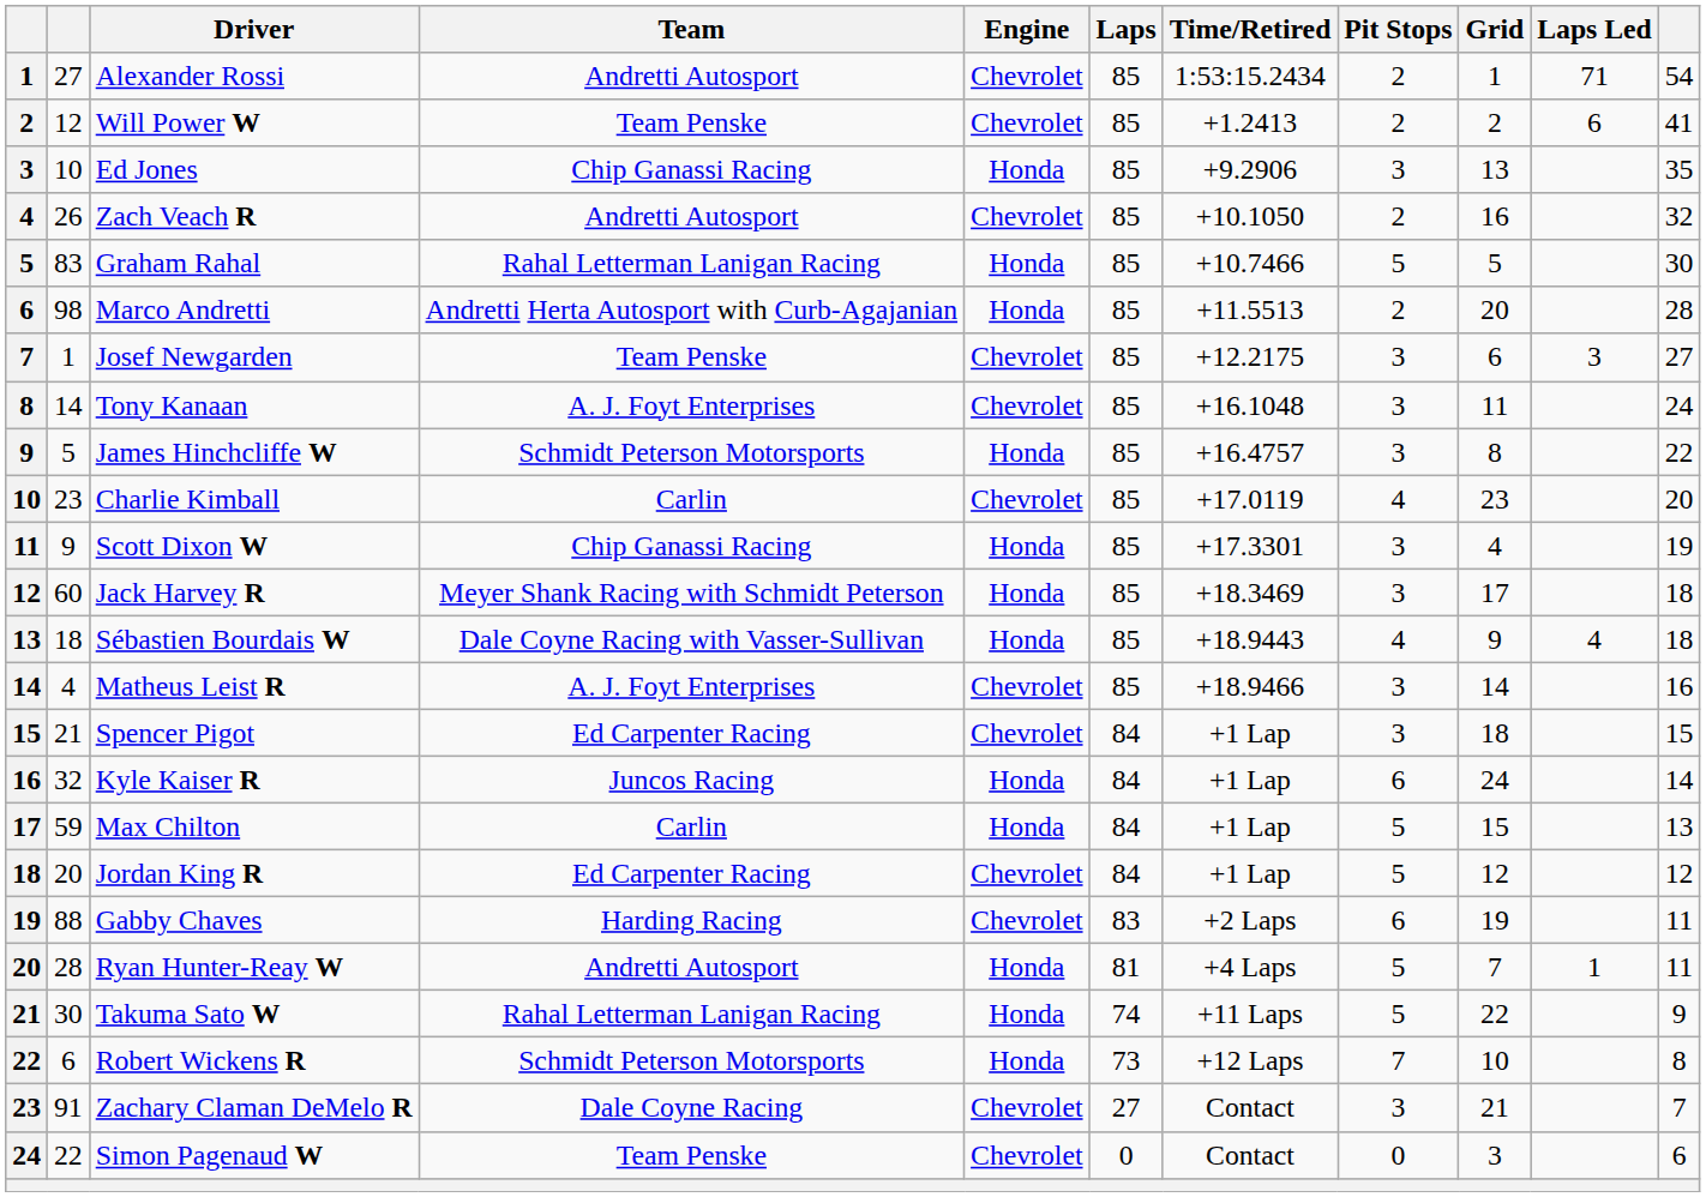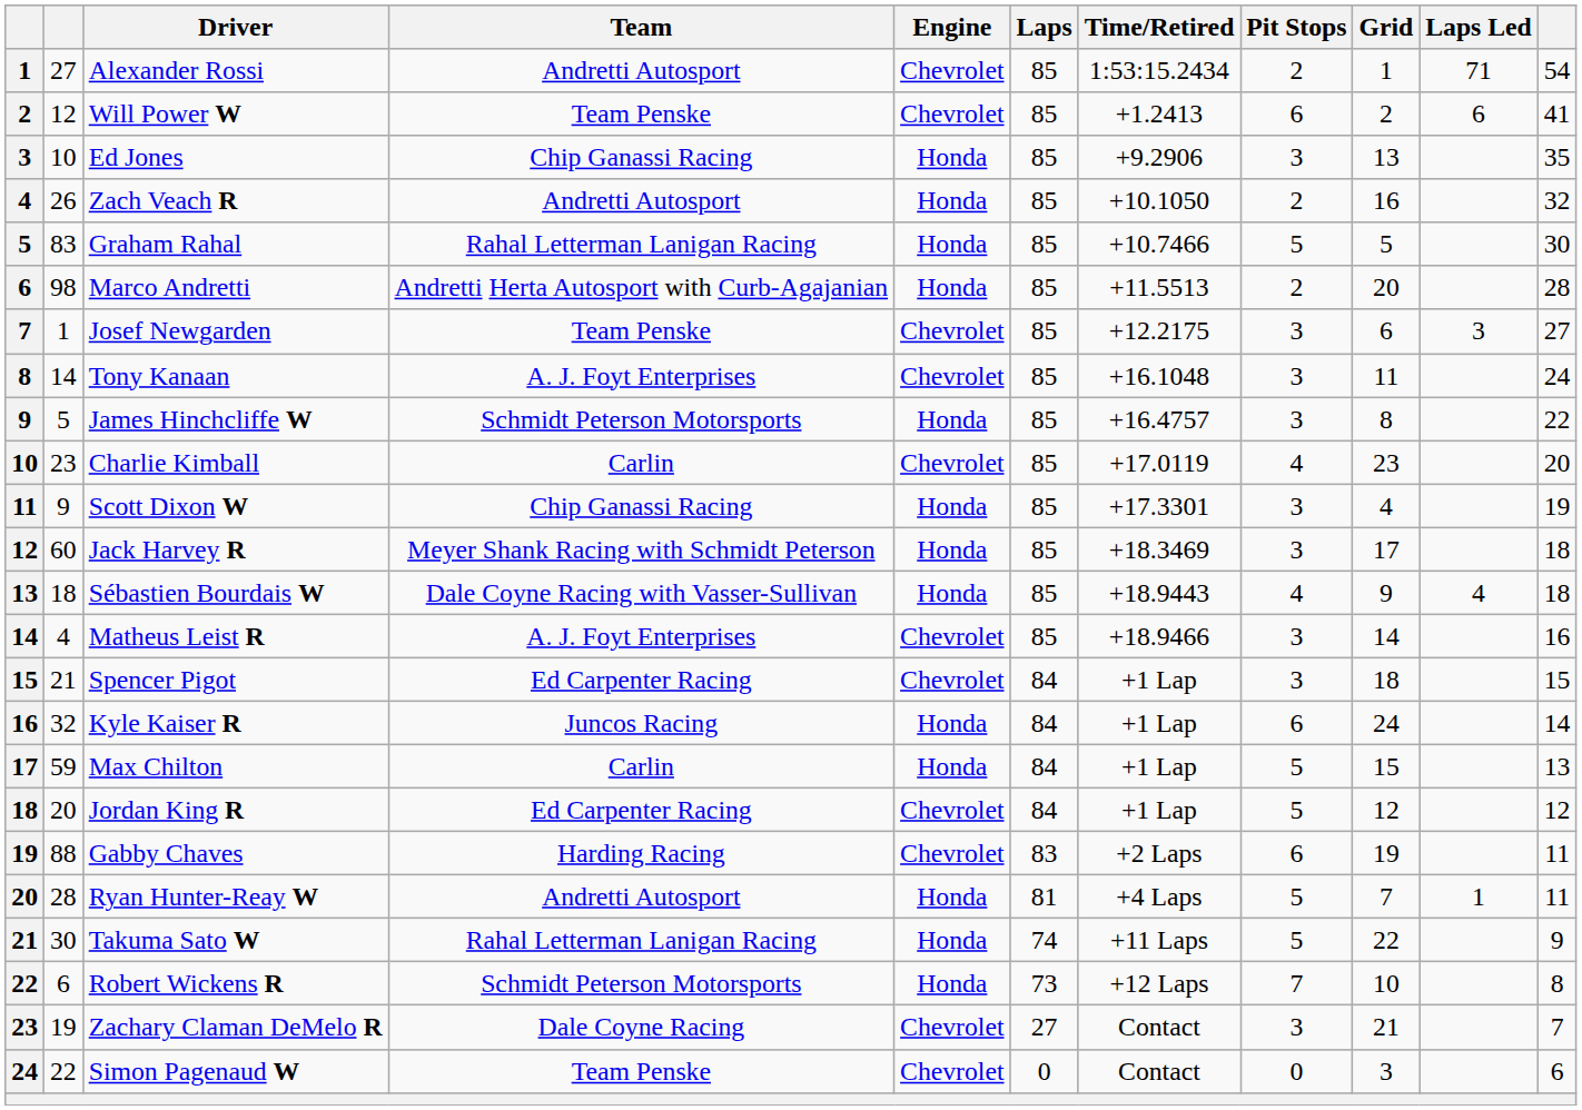 <table class="wikitable" style="text-align:center; font-size: 95%;">
 <tr>
 <th></th>
 <th></th>
 <th>Driver</th>
 <th>Team</th>
 <th>Engine</th>
 <th>Laps</th>
 <th>Time/Retired</th>
 <th>Pit Stops</th>
 <th>Grid</th>
 <th>Laps Led</th>
 <th></th>
 </tr>
 <tr>
 <th>1</th>
 <td>27</td>
 <td align="left"> <a href='#'>Alexander Rossi</a></td>
 <td><a href='#'>Andretti Autosport</a></td>
 <td><a href='#'>Chevrolet</a></td>
 <td>85</td>
 <td>1:53:15.2434</td>
 <td>2</td>
 <td>1</td>
 <td>71</td>
 <td>54</td>
 </tr>
 <tr>
 <th>2</th>
 <td>12</td>
 <td align="left"> <a href='#'>Will Power</a> <strong><span>W</span></strong></td>
 <td><a href='#'>Team Penske</a></td>
 <td><a href='#'>Chevrolet</a></td>
 <td>85</td>
 <td>+1.2413</td>
-<td>2</td>
+<td>6</td>
 <td>2</td>
 <td>6</td>
 <td>41</td>
 </tr>
 <tr>
 <th>3</th>
 <td>10</td>
 <td align="left"> <a href='#'>Ed Jones</a></td>
 <td><a href='#'>Chip Ganassi Racing</a></td>
 <td><a href='#'>Honda</a></td>
 <td>85</td>
 <td>+9.2906</td>
 <td>3</td>
 <td>13</td>
 <td></td>
 <td>35</td>
 </tr>
 <tr>
 <th>4</th>
 <td>26</td>
 <td align="left"> <a href='#'>Zach Veach</a> <strong><span>R</span></strong></td>
 <td><a href='#'>Andretti Autosport</a></td>
-<td><a href='#'>Chevrolet</a></td>
+<td><a href='#'>Honda</a></td>
 <td>85</td>
 <td>+10.1050</td>
 <td>2</td>
 <td>16</td>
 <td></td>
 <td>32</td>
 </tr>
 <tr>
 <th>5</th>
 <td>83</td>
 <td align="left"> <a href='#'>Graham Rahal</a></td>
 <td><a href='#'>Rahal Letterman Lanigan Racing</a></td>
 <td><a href='#'>Honda</a></td>
 <td>85</td>
 <td>+10.7466</td>
 <td>5</td>
 <td>5</td>
 <td></td>
 <td>30</td>
 </tr>
 <tr>
 <th>6</th>
 <td>98</td>
 <td align="left"> <a href='#'>Marco Andretti</a></td>
 <td><a href='#'>Andretti</a> <a href='#'>Herta Autosport</a> with <a href='#'>Curb-Agajanian</a></td>
 <td><a href='#'>Honda</a></td>
 <td>85</td>
 <td>+11.5513</td>
 <td>2</td>
 <td>20</td>
 <td></td>
 <td>28</td>
 </tr>
 <tr>
 <th>7</th>
 <td>1</td>
 <td align="left"> <a href='#'>Josef Newgarden</a></td>
 <td><a href='#'>Team Penske</a></td>
 <td><a href='#'>Chevrolet</a></td>
 <td>85</td>
 <td>+12.2175</td>
 <td>3</td>
 <td>6</td>
 <td>3</td>
 <td>27</td>
 </tr>
 <tr>
 <th>8</th>
 <td>14</td>
 <td align="left"> <a href='#'>Tony Kanaan</a></td>
 <td><a href='#'>A. J. Foyt Enterprises</a></td>
 <td><a href='#'>Chevrolet</a></td>
 <td>85</td>
 <td>+16.1048</td>
 <td>3</td>
 <td>11</td>
 <td></td>
 <td>24</td>
 </tr>
 <tr>
 <th>9</th>
 <td>5</td>
 <td align="left"> <a href='#'>James Hinchcliffe</a> <strong><span>W</span></strong></td>
 <td><a href='#'>Schmidt Peterson Motorsports</a></td>
 <td><a href='#'>Honda</a></td>
 <td>85</td>
 <td>+16.4757</td>
 <td>3</td>
 <td>8</td>
 <td></td>
 <td>22</td>
 </tr>
 <tr>
 <th>10</th>
 <td>23</td>
 <td align="left"> <a href='#'>Charlie Kimball</a></td>
 <td><a href='#'>Carlin</a></td>
 <td><a href='#'>Chevrolet</a></td>
 <td>85</td>
 <td>+17.0119</td>
 <td>4</td>
 <td>23</td>
 <td></td>
 <td>20</td>
 </tr>
 <tr>
 <th>11</th>
 <td>9</td>
 <td align="left"> <a href='#'>Scott Dixon</a> <strong><span>W</span></strong></td>
 <td><a href='#'>Chip Ganassi Racing</a></td>
 <td><a href='#'>Honda</a></td>
 <td>85</td>
 <td>+17.3301</td>
 <td>3</td>
 <td>4</td>
 <td></td>
 <td>19</td>
 </tr>
 <tr>
 <th>12</th>
 <td>60</td>
 <td align="left"> <a href='#'>Jack Harvey</a> <strong><span>R</span></strong></td>
 <td><a href='#'>Meyer Shank Racing with Schmidt Peterson</a></td>
 <td><a href='#'>Honda</a></td>
 <td>85</td>
 <td>+18.3469</td>
 <td>3</td>
 <td>17</td>
 <td></td>
 <td>18</td>
 </tr>
 <tr>
 <th>13</th>
 <td>18</td>
 <td align="left"> <a href='#'>Sébastien Bourdais</a> <strong><span>W</span></strong></td>
 <td><a href='#'>Dale Coyne Racing with Vasser-Sullivan</a></td>
 <td><a href='#'>Honda</a></td>
 <td>85</td>
 <td>+18.9443</td>
 <td>4</td>
 <td>9</td>
 <td>4</td>
 <td>18</td>
 </tr>
 <tr>
 <th>14</th>
 <td>4</td>
 <td align="left"> <a href='#'>Matheus Leist</a> <strong><span>R</span></strong></td>
 <td><a href='#'>A. J. Foyt Enterprises</a></td>
 <td><a href='#'>Chevrolet</a></td>
 <td>85</td>
 <td>+18.9466</td>
 <td>3</td>
 <td>14</td>
 <td></td>
 <td>16</td>
 </tr>
 <tr>
 <th>15</th>
 <td>21</td>
 <td align="left"> <a href='#'>Spencer Pigot</a></td>
 <td><a href='#'>Ed Carpenter Racing</a></td>
 <td><a href='#'>Chevrolet</a></td>
 <td>84</td>
 <td>+1 Lap</td>
 <td>3</td>
 <td>18</td>
 <td></td>
 <td>15</td>
 </tr>
 <tr>
 <th>16</th>
 <td>32</td>
 <td align="left"> <a href='#'>Kyle Kaiser</a> <strong><span>R</span></strong></td>
 <td><a href='#'>Juncos Racing</a></td>
 <td><a href='#'>Honda</a></td>
 <td>84</td>
 <td>+1 Lap</td>
 <td>6</td>
 <td>24</td>
 <td></td>
 <td>14</td>
 </tr>
 <tr>
 <th>17</th>
 <td>59</td>
 <td align="left"> <a href='#'>Max Chilton</a></td>
 <td><a href='#'>Carlin</a></td>
 <td><a href='#'>Honda</a></td>
 <td>84</td>
 <td>+1 Lap</td>
 <td>5</td>
 <td>15</td>
 <td></td>
 <td>13</td>
 </tr>
 <tr>
 <th>18</th>
 <td>20</td>
 <td align="left"> <a href='#'>Jordan King</a> <strong><span>R</span></strong></td>
 <td><a href='#'>Ed Carpenter Racing</a></td>
 <td><a href='#'>Chevrolet</a></td>
 <td>84</td>
 <td>+1 Lap</td>
 <td>5</td>
 <td>12</td>
 <td></td>
 <td>12</td>
 </tr>
 <tr>
 <th>19</th>
 <td>88</td>
 <td align="left"> <a href='#'>Gabby Chaves</a></td>
 <td><a href='#'>Harding Racing</a></td>
 <td><a href='#'>Chevrolet</a></td>
 <td>83</td>
 <td>+2 Laps</td>
 <td>6</td>
 <td>19</td>
 <td></td>
 <td>11</td>
 </tr>
 <tr>
 <th>20</th>
 <td>28</td>
 <td align="left"> <a href='#'>Ryan Hunter-Reay</a> <strong><span>W</span></strong></td>
 <td><a href='#'>Andretti Autosport</a></td>
 <td><a href='#'>Honda</a></td>
 <td>81</td>
 <td>+4 Laps</td>
 <td>5</td>
 <td>7</td>
 <td>1</td>
 <td>11</td>
 </tr>
 <tr>
 <th>21</th>
 <td>30</td>
 <td align="left"> <a href='#'>Takuma Sato</a> <strong><span>W</span></strong></td>
 <td><a href='#'>Rahal Letterman Lanigan Racing</a></td>
 <td><a href='#'>Honda</a></td>
 <td>74</td>
 <td>+11 Laps</td>
 <td>5</td>
 <td>22</td>
 <td></td>
 <td>9</td>
 </tr>
 <tr>
 <th>22</th>
 <td>6</td>
 <td align="left"> <a href='#'>Robert Wickens</a> <strong><span>R</span></strong></td>
 <td><a href='#'>Schmidt Peterson Motorsports</a></td>
 <td><a href='#'>Honda</a></td>
 <td>73</td>
 <td>+12 Laps</td>
 <td>7</td>
 <td>10</td>
 <td></td>
 <td>8</td>
 </tr>
 <tr>
 <th>23</th>
-<td>91</td>
+<td>19</td>
 <td align="left"> <a href='#'>Zachary Claman DeMelo</a> <strong><span>R</span></strong></td>
 <td><a href='#'>Dale Coyne Racing</a></td>
 <td><a href='#'>Chevrolet</a></td>
 <td>27</td>
 <td>Contact</td>
 <td>3</td>
 <td>21</td>
 <td></td>
 <td>7</td>
 </tr>
 <tr>
 <th>24</th>
 <td>22</td>
 <td align="left"> <a href='#'>Simon Pagenaud</a> <strong><span>W</span></strong></td>
 <td><a href='#'>Team Penske</a></td>
 <td><a href='#'>Chevrolet</a></td>
 <td>0</td>
 <td>Contact</td>
 <td>0</td>
 <td>3</td>
 <td></td>
 <td>6</td>
 </tr>
 <tr>
 <th colspan="11"></th>
 </tr>
 </table>
